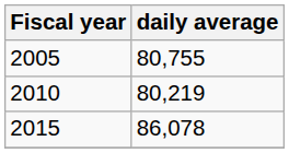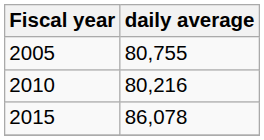 <table class="wikitable">
 <tr>
 <th>Fiscal year</th>
 <th>daily average</th>
 </tr>
 <tr>
 <td>2005</td>
 <td>80,755</td>
 </tr>
 <tr>
 <td>2010</td>
-<td>80,219</td>
+<td>80,216</td>
 </tr>
 <tr>
 <td>2015</td>
 <td>86,078</td>
 </tr>
 <tr>
 </tr>
 </table>
